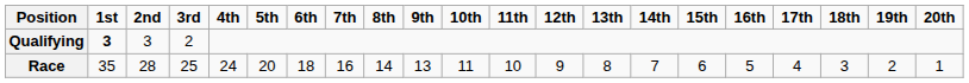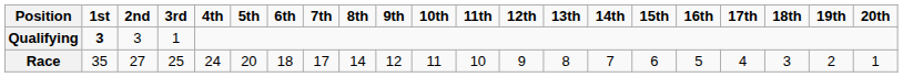 <table class="wikitable" style="font-size:85%; text-align:center">
 <tr>
 <th>Position</th>
 <td> <strong>1st</strong> </td>
 <td> <strong>2nd</strong> </td>
 <td> <strong>3rd</strong> </td>
 <td> <strong>4th</strong> </td>
 <td> <strong>5th</strong> </td>
 <td> <strong>6th</strong> </td>
 <td> <strong>7th</strong> </td>
 <td> <strong>8th</strong> </td>
 <td> <strong>9th</strong> </td>
 <td> <strong>10th</strong> </td>
 <td> <strong>11th</strong> </td>
 <td> <strong>12th</strong> </td>
 <td> <strong>13th</strong> </td>
 <td> <strong>14th</strong> </td>
 <td> <strong>15th</strong> </td>
 <td> <strong>16th</strong> </td>
 <td> <strong>17th</strong> </td>
 <td> <strong>18th</strong> </td>
 <td> <strong>19th</strong> </td>
 <td> <strong>20th</strong> </td>
 </tr>
 <tr>
 <th>Qualifying</th>
 <td><strong>3</strong></td>
 <td>3</td>
-<td>2</td>
+<td>1</td>
 </tr>
 <tr>
 <th>Race</th>
 <td>35</td>
-<td>28</td>
+<td>27</td>
 <td>25</td>
 <td>24</td>
 <td>20</td>
 <td>18</td>
-<td>16</td>
+<td>17</td>
 <td>14</td>
-<td>13</td>
+<td>12</td>
 <td>11</td>
 <td>10</td>
 <td>9</td>
 <td>8</td>
 <td>7</td>
 <td>6</td>
 <td>5</td>
 <td>4</td>
 <td>3</td>
 <td>2</td>
 <td>1</td>
 </tr>
 </table>
